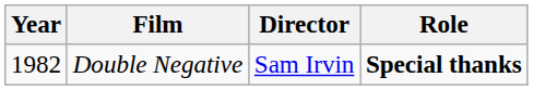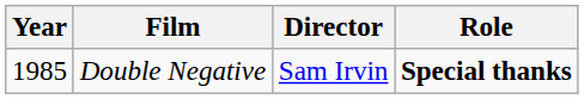 <table class="wikitable">
 <tr>
 <th>Year</th>
 <th>Film</th>
 <th>Director</th>
 <th>Role</th>
 </tr>
 <tr>
-<td>1982</td>
+<td>1985</td>
 <td><em>Double Negative</em></td>
 <td><a href='#'>Sam Irvin</a></td>
 <td><strong>Special thanks</strong></td>
 </tr>
 </table>
